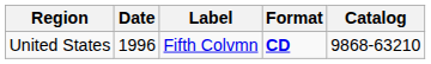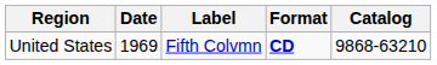 <table class="wikitable">
 <tr>
 <th>Region</th>
 <th>Date</th>
 <th>Label</th>
 <th>Format</th>
 <th>Catalog</th>
 </tr>
 <tr>
 <td>United States</td>
-<td>1996</td>
+<td>1969</td>
 <td><a href='#'>Fifth Colvmn</a></td>
 <td><strong><a href='#'>CD</a></strong></td>
 <td>9868-63210</td>
 </tr>
 </table>
